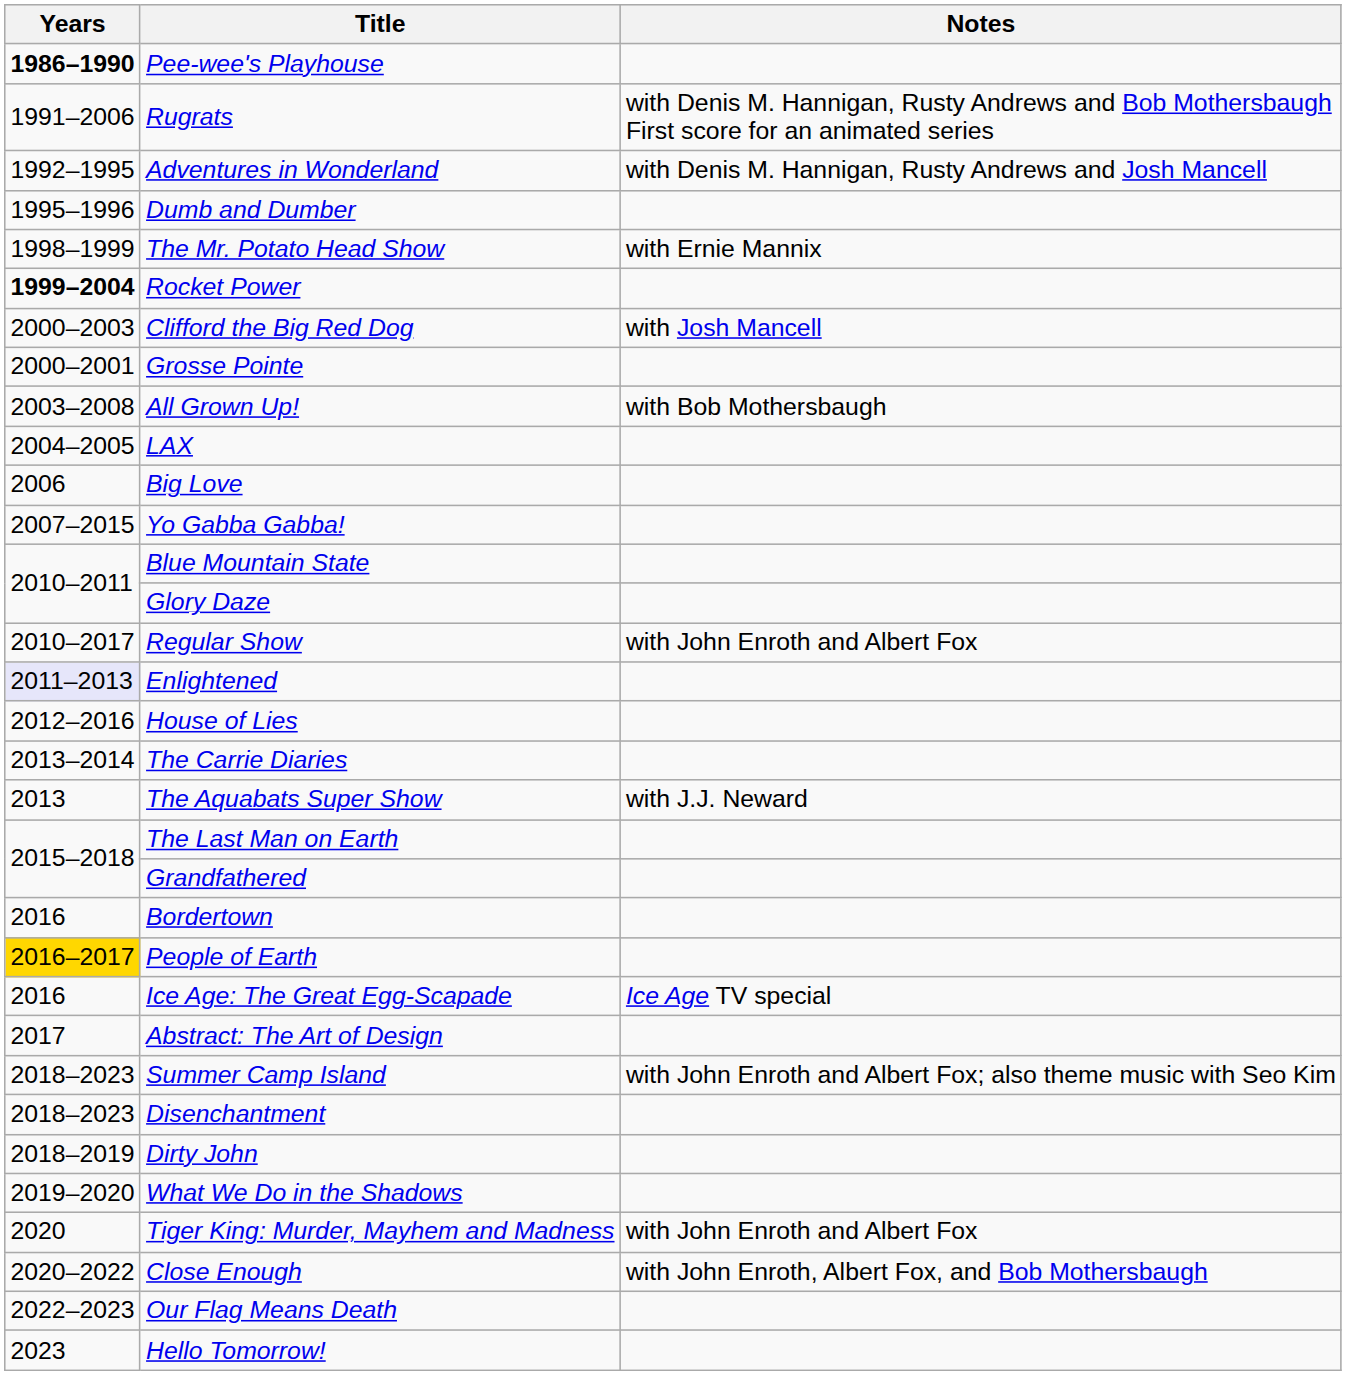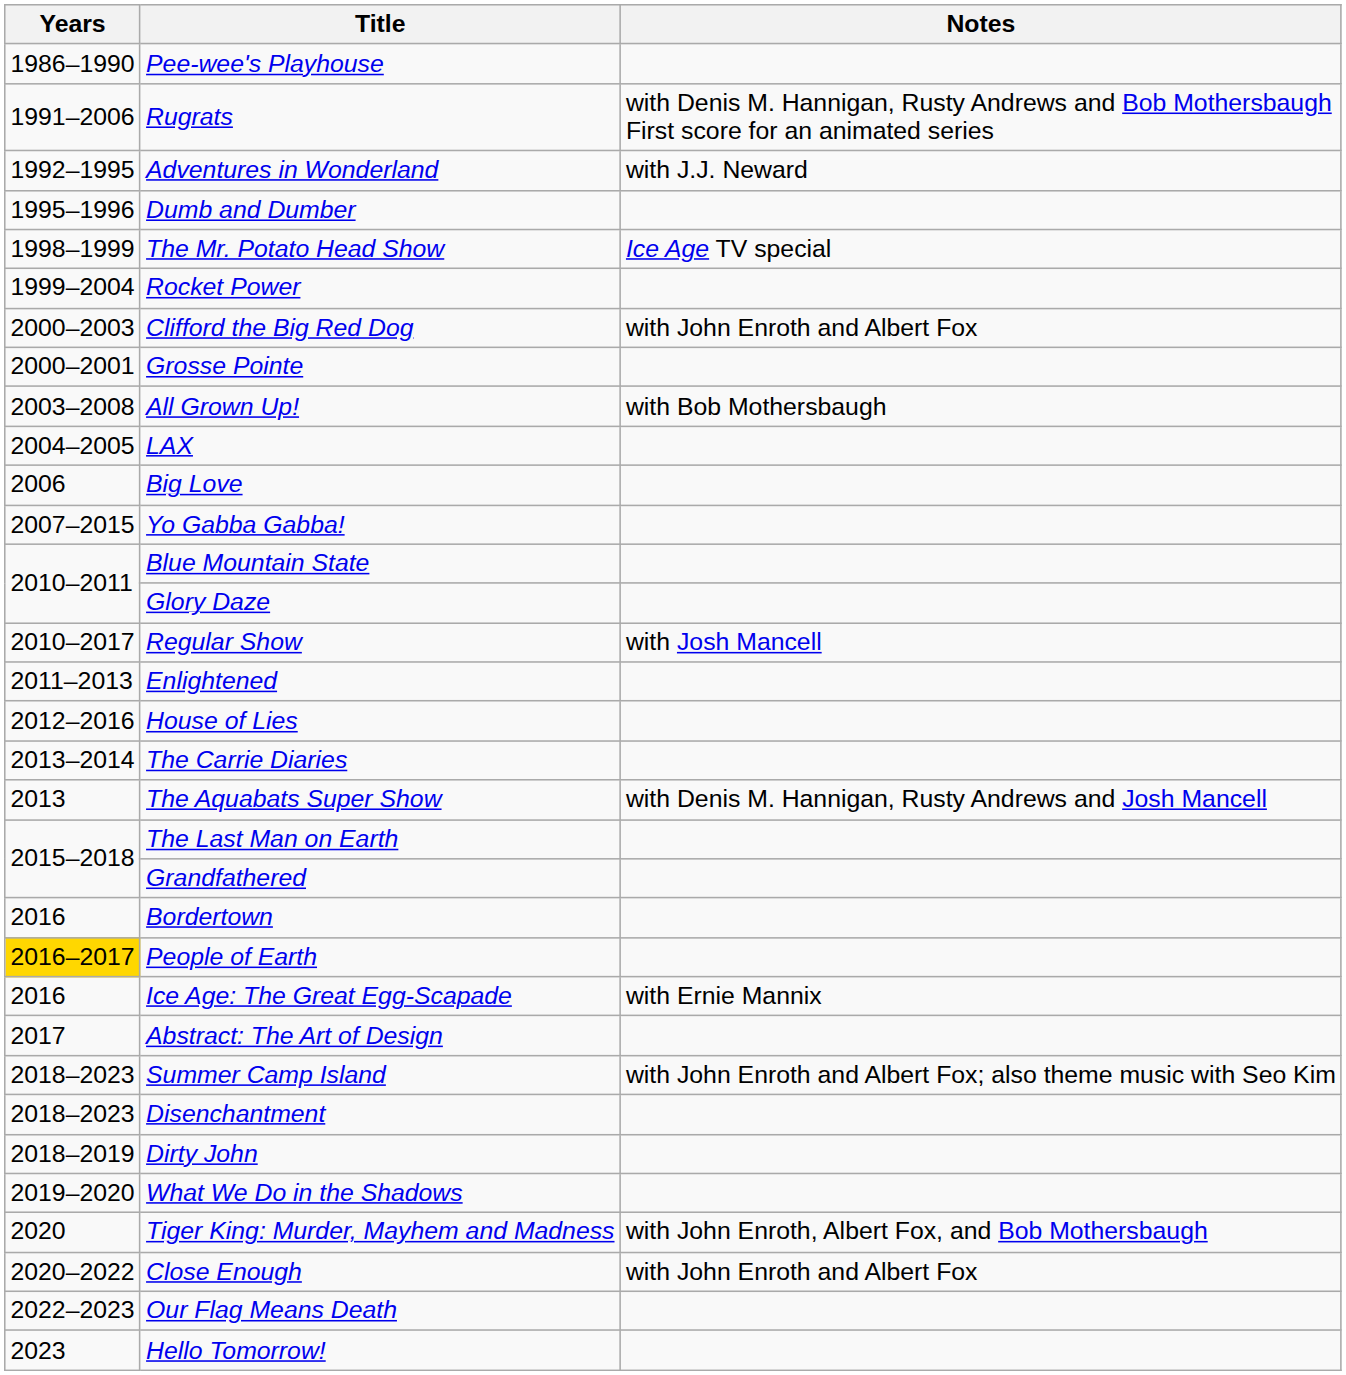 <table class="wikitable">
 <tr>
 <th>Years</th>
 <th>Title</th>
 <th>Notes</th>
 </tr>
 <tr>
-<td><strong>1986–1990</strong></td>
+<td>1986–1990</td>
 <td><em><a href='#'>Pee-wee's Playhouse</a></em></td>
 <td></td>
 </tr>
 <tr>
 <td>1991–2006</td>
 <td><em><a href='#'>Rugrats</a></em></td>
 <td>with Denis M. Hannigan, Rusty Andrews and <a href='#'>Bob Mothersbaugh</a><br>First score for an animated series</td>
 </tr>
 <tr>
 <td>1992–1995</td>
 <td><em><a href='#'>Adventures in Wonderland</a></em></td>
-<td>with Denis M. Hannigan, Rusty Andrews and <a href='#'>Josh Mancell</a></td>
+<td>with J.J. Neward</td>
 </tr>
 <tr>
 <td>1995–1996</td>
 <td><em><a href='#'>Dumb and Dumber</a></em></td>
 <td></td>
 </tr>
 <tr>
 <td>1998–1999</td>
 <td><em><a href='#'>The Mr. Potato Head Show</a></em></td>
-<td>with Ernie Mannix</td>
+<td><em><a href='#'>Ice Age</a></em> TV special</td>
 </tr>
 <tr>
-<td><strong>1999–2004</strong></td>
+<td>1999–2004</td>
 <td><em><a href='#'>Rocket Power</a></em></td>
 <td></td>
 </tr>
 <tr>
 <td>2000–2003</td>
 <td><em><a href='#'>Clifford the Big Red Dog</a></em></td>
-<td>with <a href='#'>Josh Mancell</a></td>
+<td>with John Enroth and Albert Fox</td>
 </tr>
 <tr>
 <td>2000–2001</td>
 <td><em><a href='#'>Grosse Pointe</a></em></td>
 <td></td>
 </tr>
 <tr>
 <td>2003–2008</td>
 <td><em><a href='#'>All Grown Up!</a></em></td>
 <td>with Bob Mothersbaugh</td>
 </tr>
 <tr>
 <td>2004–2005</td>
 <td><em><a href='#'>LAX</a></em></td>
 <td></td>
 </tr>
 <tr>
 <td>2006</td>
 <td><em><a href='#'>Big Love</a></em></td>
 <td></td>
 </tr>
 <tr>
 <td>2007–2015</td>
 <td><em><a href='#'>Yo Gabba Gabba!</a></em></td>
 <td></td>
 </tr>
 <tr>
 <td rowspan="2">2010–2011</td>
 <td><em><a href='#'>Blue Mountain State</a></em></td>
 <td></td>
 </tr>
 <tr>
 <td><em><a href='#'>Glory Daze</a></em></td>
 <td></td>
 </tr>
 <tr>
 <td>2010–2017</td>
 <td><em><a href='#'>Regular Show</a></em></td>
-<td>with John Enroth and Albert Fox</td>
+<td>with <a href='#'>Josh Mancell</a></td>
 </tr>
 <tr>
-<td style="background: lavender;">2011–2013</td>
+<td>2011–2013</td>
 <td><em><a href='#'>Enlightened</a></em></td>
 <td></td>
 </tr>
 <tr>
 <td>2012–2016</td>
 <td><em><a href='#'>House of Lies</a></em></td>
 <td></td>
 </tr>
 <tr>
 <td>2013–2014</td>
 <td><em><a href='#'>The Carrie Diaries</a></em></td>
 <td></td>
 </tr>
 <tr>
 <td>2013</td>
 <td><em><a href='#'>The Aquabats Super Show</a></em></td>
-<td>with J.J. Neward</td>
+<td>with Denis M. Hannigan, Rusty Andrews and <a href='#'>Josh Mancell</a></td>
 </tr>
 <tr>
 <td rowspan="2">2015–2018</td>
 <td><em><a href='#'>The Last Man on Earth</a></em></td>
 <td></td>
 </tr>
 <tr>
 <td><em><a href='#'>Grandfathered</a></em></td>
 <td></td>
 </tr>
 <tr>
 <td>2016</td>
 <td><em><a href='#'>Bordertown</a></em></td>
 <td></td>
 </tr>
 <tr>
 <td style="background: gold;">2016–2017</td>
 <td><em><a href='#'>People of Earth</a></em></td>
 <td></td>
 </tr>
 <tr>
 <td>2016</td>
 <td><em><a href='#'>Ice Age: The Great Egg-Scapade</a></em></td>
-<td><em><a href='#'>Ice Age</a></em> TV special</td>
+<td>with Ernie Mannix</td>
 </tr>
 <tr>
 <td>2017</td>
 <td><em><a href='#'>Abstract: The Art of Design</a></em></td>
 <td></td>
 </tr>
 <tr>
 <td>2018–2023</td>
 <td><em><a href='#'>Summer Camp Island</a></em></td>
 <td>with John Enroth and Albert Fox; also theme music with Seo Kim</td>
 </tr>
 <tr>
 <td>2018–2023</td>
 <td><em><a href='#'>Disenchantment</a></em></td>
 <td></td>
 </tr>
 <tr>
 <td>2018–2019</td>
 <td><em><a href='#'>Dirty John</a></em></td>
 <td></td>
 </tr>
 <tr>
 <td>2019–2020</td>
 <td><em><a href='#'>What We Do in the Shadows</a></em></td>
 <td></td>
 </tr>
 <tr>
 <td>2020</td>
 <td><em><a href='#'>Tiger King: Murder, Mayhem and Madness</a></em></td>
-<td>with John Enroth and Albert Fox</td>
+<td>with John Enroth, Albert Fox, and <a href='#'>Bob Mothersbaugh</a></td>
 </tr>
 <tr>
 <td>2020–2022</td>
 <td><em><a href='#'>Close Enough</a></em></td>
-<td>with John Enroth, Albert Fox, and <a href='#'>Bob Mothersbaugh</a></td>
+<td>with John Enroth and Albert Fox</td>
 </tr>
 <tr>
 <td>2022–2023</td>
 <td><em><a href='#'>Our Flag Means Death</a></em></td>
 <td></td>
 </tr>
 <tr>
 <td>2023</td>
 <td><em><a href='#'>Hello Tomorrow!</a></em></td>
 <td></td>
 </tr>
 </table>
